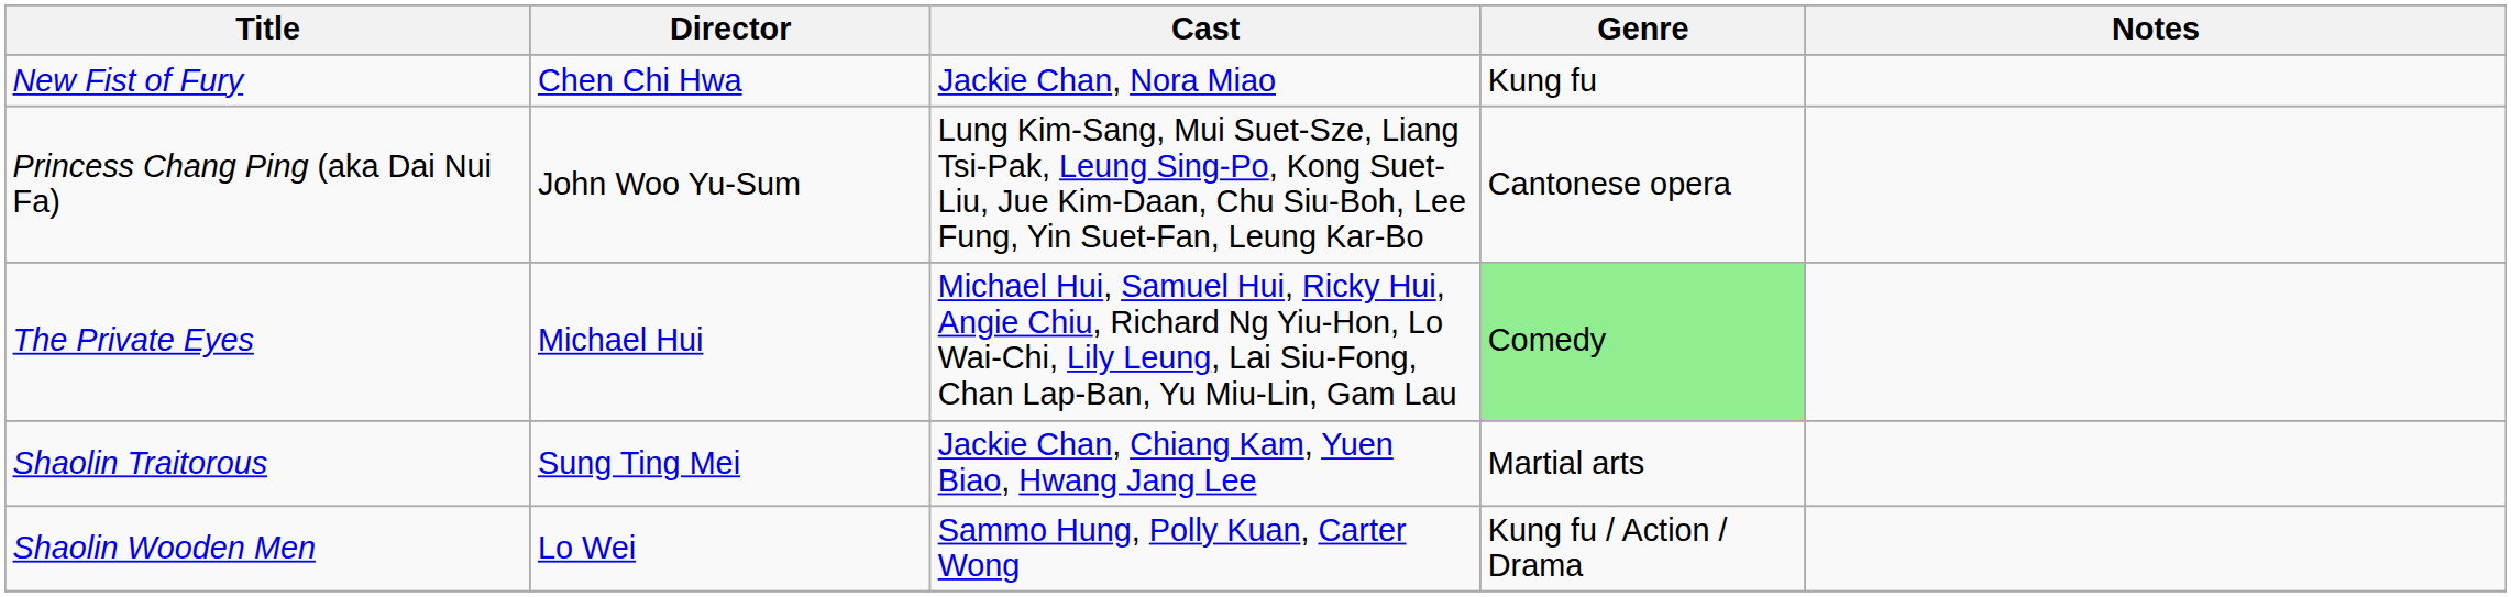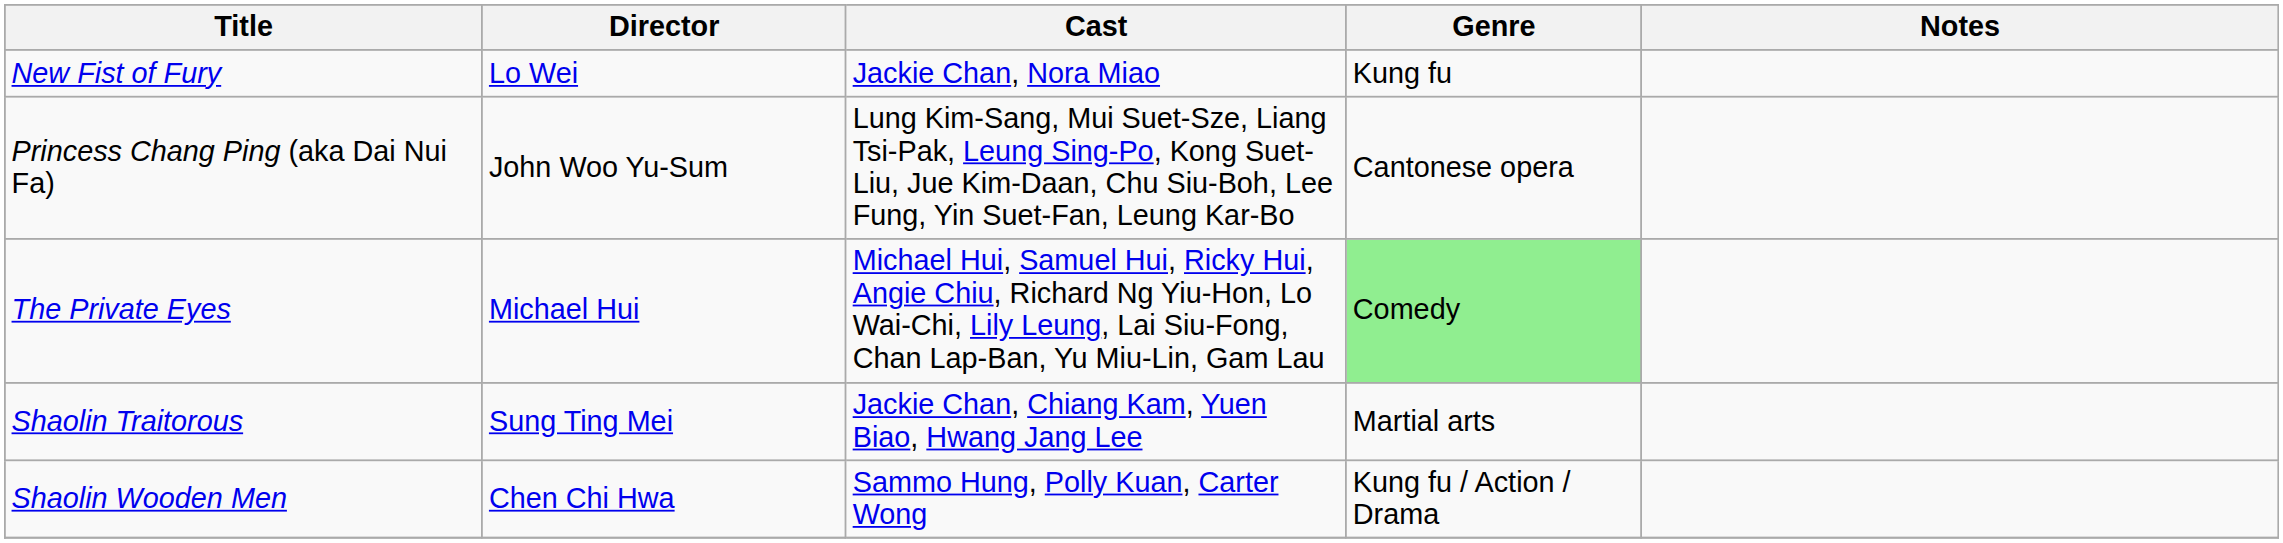 <table class="wikitable" width= "100%">
 <tr>
 <th width=21%>Title</th>
 <th width=16%>Director</th>
 <th width=22%>Cast</th>
 <th width=13%>Genre</th>
 <th width=28%>Notes</th>
 </tr>
 <tr>
 <td><em><a href='#'>New Fist of Fury</a></em></td>
-<td><a href='#'>Chen Chi Hwa</a></td>
+<td><a href='#'>Lo Wei</a></td>
 <td><a href='#'>Jackie Chan</a>, <a href='#'>Nora Miao</a></td>
 <td>Kung fu</td>
 <td></td>
 </tr>
 <tr>
 <td><em>Princess Chang Ping</em> (aka Dai Nui Fa)</td>
 <td>John Woo Yu-Sum</td>
 <td>Lung Kim-Sang, Mui Suet-Sze, Liang Tsi-Pak, <a href='#'>Leung Sing-Po</a>, Kong Suet-Liu, Jue Kim-Daan, Chu Siu-Boh, Lee Fung, Yin Suet-Fan, Leung Kar-Bo</td>
 <td>Cantonese opera</td>
 <td></td>
 </tr>
 <tr>
 <td><em><a href='#'>The Private Eyes</a></em></td>
 <td><a href='#'>Michael Hui</a></td>
 <td><a href='#'>Michael Hui</a>, <a href='#'>Samuel Hui</a>, <a href='#'>Ricky Hui</a>, <a href='#'>Angie Chiu</a>, Richard Ng Yiu-Hon, Lo Wai-Chi, <a href='#'>Lily Leung</a>, Lai Siu-Fong, Chan Lap-Ban, Yu Miu-Lin, Gam Lau</td>
 <td style="background: lightgreen;">Comedy</td>
 <td></td>
 </tr>
 <tr>
 <td><em><a href='#'>Shaolin Traitorous</a></em></td>
 <td><a href='#'>Sung Ting Mei</a></td>
 <td><a href='#'>Jackie Chan</a>, <a href='#'>Chiang Kam</a>, <a href='#'>Yuen Biao</a>, <a href='#'>Hwang Jang Lee</a></td>
 <td>Martial arts</td>
 <td></td>
 </tr>
 <tr>
 <td><em><a href='#'>Shaolin Wooden Men</a></em></td>
-<td><a href='#'>Lo Wei</a></td>
+<td><a href='#'>Chen Chi Hwa</a></td>
 <td><a href='#'>Sammo Hung</a>, <a href='#'>Polly Kuan</a>, <a href='#'>Carter Wong</a></td>
 <td>Kung fu / Action / Drama</td>
 <td></td>
 </tr>
 <tr>
 </tr>
 </table>
